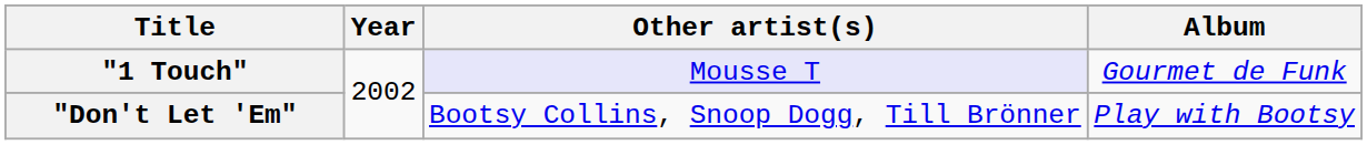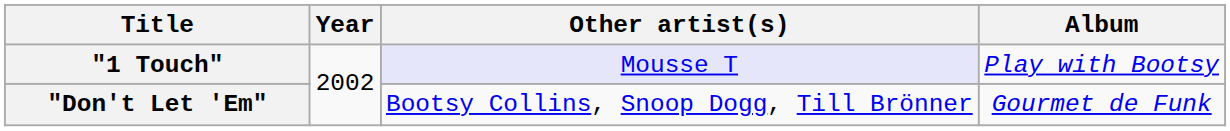 <table class="wikitable plainrowheaders" style="text-align:center">
 <tr>
 <th scope="col" style="width:12em;">Title</th>
 <th scope="col">Year</th>
 <th scope="col">Other artist(s)</th>
 <th scope="col">Album</th>
 </tr>
 <tr>
 <th scope="row">"1 Touch"</th>
 <td rowspan="2">2002</td>
 <td style="background: lavender;"><a href='#'>Mousse T</a></td>
-<td><em><a href='#'>Gourmet de Funk</a></em></td>
+<td><em><a href='#'>Play with Bootsy</a></em></td>
 </tr>
 <tr>
 <th scope="row">"Don't Let 'Em"</th>
 <td><a href='#'>Bootsy Collins</a>, <a href='#'>Snoop Dogg</a>, <a href='#'>Till Brönner</a></td>
-<td><em><a href='#'>Play with Bootsy</a></em></td>
+<td><em><a href='#'>Gourmet de Funk</a></em></td>
 </tr>
 </table>
